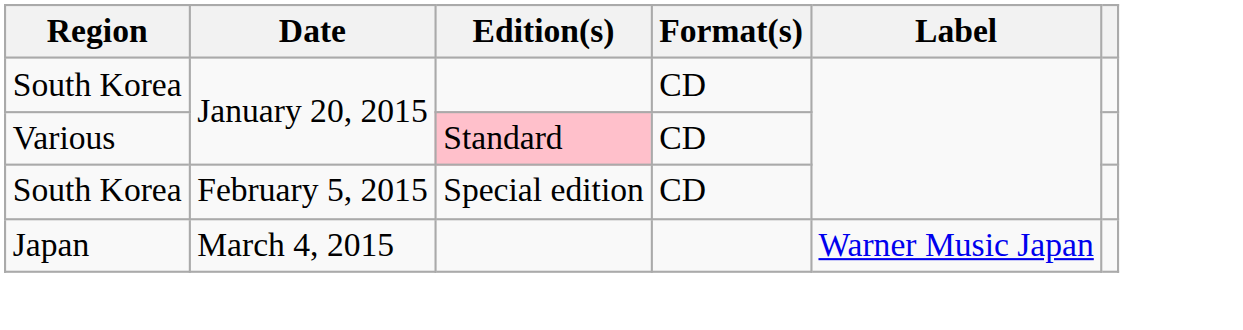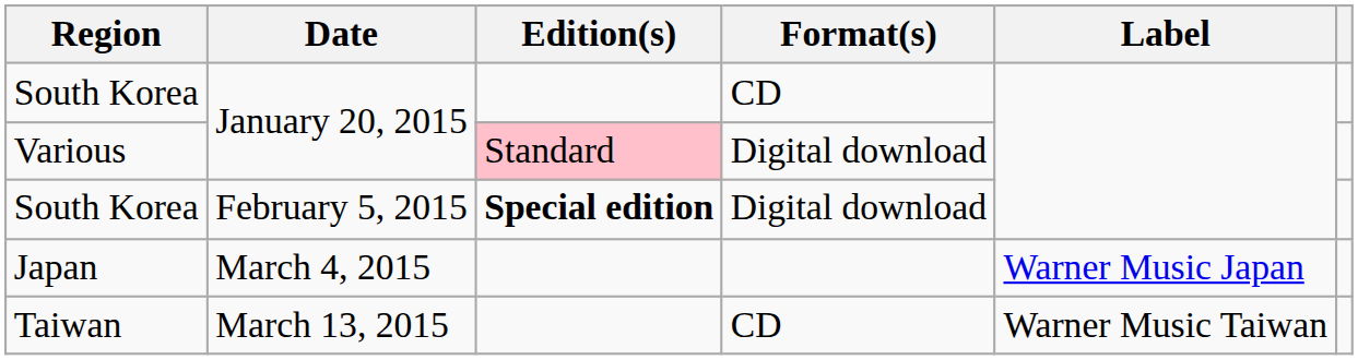 <table class="wikitable plainrowheaders">
 <tr>
 <th scope="col">Region</th>
 <th scope="col">Date</th>
 <th scope="col">Edition(s)</th>
 <th scope="col">Format(s)</th>
 <th scope="col">Label</th>
 <th scope="col"></th>
 </tr>
 <tr>
 <td>South Korea</td>
 <td rowspan="2">January 20, 2015</td>
 <td></td>
 <td>CD</td>
 <td rowspan="3"></td>
 <td></td>
 </tr>
 <tr>
 <td>Various</td>
 <td style="background: pink;">Standard</td>
-<td>CD</td>
+<td>Digital download</td>
 <td></td>
 </tr>
 <tr>
 <td>South Korea</td>
 <td>February 5, 2015</td>
-<td>Special edition</td>
-<td>CD</td>
+<td><strong>Special edition</strong></td>
+<td>Digital download</td>
 <td></td>
 </tr>
 <tr>
 <td>Japan</td>
 <td>March 4, 2015</td>
 <td></td>
 <td></td>
 <td><a href='#'>Warner Music Japan</a></td>
 <td></td>
 </tr>
+<tr>
+<td>Taiwan</td>
+<td>March 13, 2015</td>
+<td></td>
+<td>CD</td>
+<td>Warner Music Taiwan</td>
+<td></td>
+</tr>
 </table>
